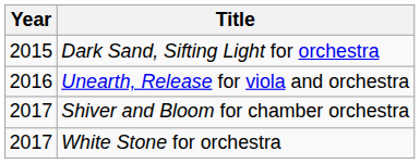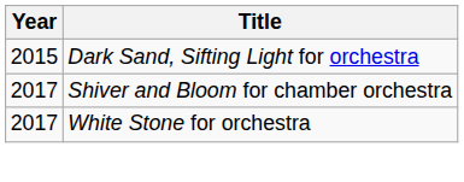 <table class="wikitable">
 <tr>
 <th>Year</th>
 <th>Title</th>
 </tr>
 <tr>
 <td>2015</td>
 <td><em>Dark Sand, Sifting Light</em> for <a href='#'>orchestra</a></td>
 </tr>
 <tr>
-<td>2016</td>
-<td><em><a href='#'>Unearth, Release</a></em> for <a href='#'>viola</a> and orchestra</td>
-</tr>
-<tr>
 <td>2017</td>
 <td><em>Shiver and Bloom</em> for chamber orchestra</td>
 </tr>
 <tr>
 <td>2017</td>
 <td><em>White Stone</em> for orchestra</td>
 </tr>
 </table>
